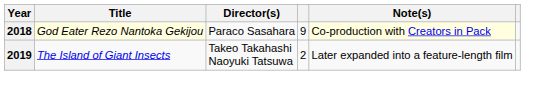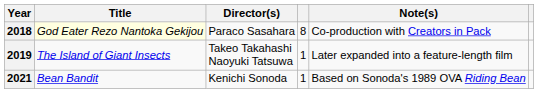 <table class="wikitable sortable plainrowheaders">
 <tr>
 <th scope="col" class="unsortable" width=10>Year</th>
 <th scope="col">Title</th>
 <th scope="col">Director(s)</th>
 <th scope="col"></th>
 <th scope="col" class="unsortable">Note(s)</th>
 <th scope="col" class="unsortable"></th>
 </tr>
 <tr>
 <th scope="row">2018</th>
 <td style="background: lightyellow;"><em>God Eater Rezo Nantoka Gekijou</em></td>
 <td>Paraco Sasahara</td>
-<td>9</td>
-<td align=left style="background: lightyellow;">Co-production with <a href='#'>Creators in Pack</a></td>
+<td>8</td>
+<td align=left>Co-production with <a href='#'>Creators in Pack</a></td>
 <td></td>
 </tr>
 <tr>
 <th scope="row">2019</th>
 <td><em><a href='#'>The Island of Giant Insects</a></em></td>
 <td>Takeo Takahashi<br>Naoyuki Tatsuwa</td>
-<td>2</td>
+<td>1</td>
 <td align=left>Later expanded into a feature-length film</td>
 <td></td>
 </tr>
+<tr>
+<th scope="row">2021</th>
+<td><em><a href='#'>Bean Bandit</a></em></td>
+<td>Kenichi Sonoda</td>
+<td>1</td>
+<td align=left>Based on Sonoda's 1989 OVA <em><a href='#'>Riding Bean</a></em></td>
+<td></td>
+</tr>
 </table>
